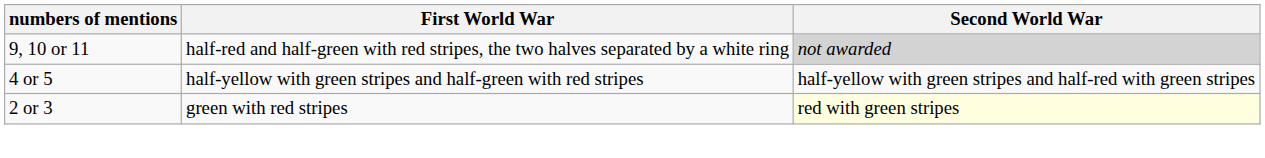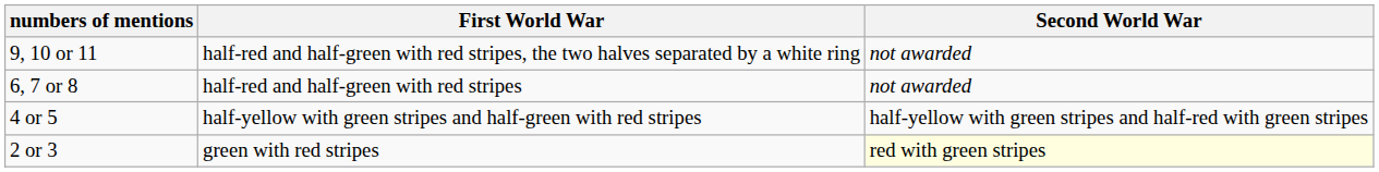 <table class=wikitable>
 <tr>
 <th>numbers of mentions</th>
 <th>First World War</th>
 <th>Second World War</th>
 </tr>
 <tr>
 <td>9, 10 or 11</td>
 <td>half-red and half-green with red stripes, the two halves separated by a white ring</td>
-<td style="background: lightgrey;"><em>not awarded</em></td>
+<td><em>not awarded</em></td>
+</tr>
+<tr>
+<td>6, 7 or 8</td>
+<td>half-red and half-green with red stripes</td>
+<td><em>not awarded</em></td>
 </tr>
 <tr>
 <td>4 or 5</td>
 <td>half-yellow with green stripes and half-green with red stripes</td>
 <td>half-yellow with green stripes and half-red with green stripes</td>
 </tr>
 <tr>
 <td>2 or 3</td>
 <td>green with red stripes</td>
 <td style="background: lightyellow;">red with green stripes</td>
 </tr>
 </table>
